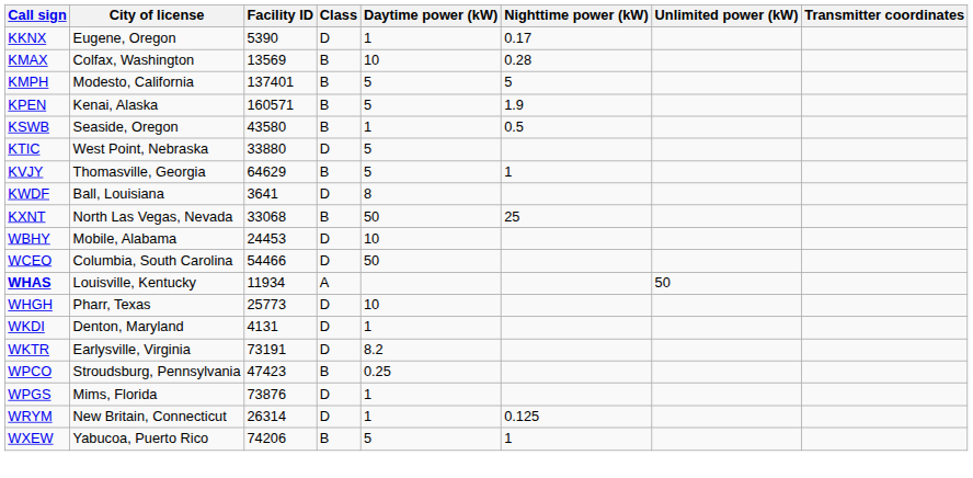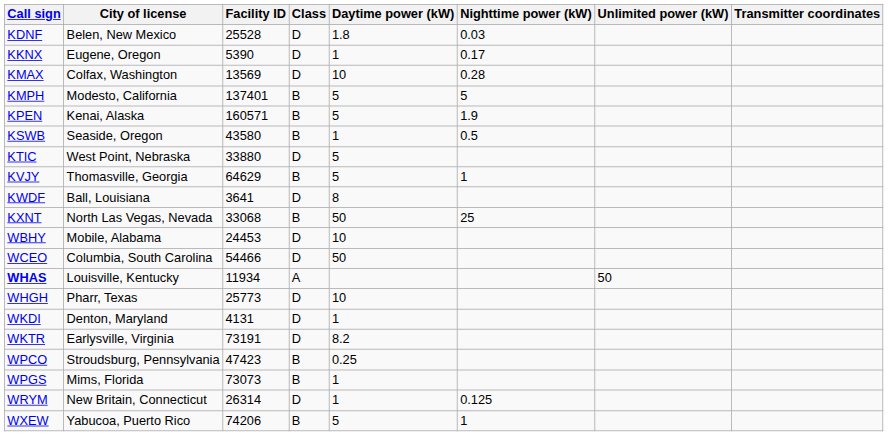 <table class="wikitable sortable">
 <tr>
 <th><a href='#'>Call sign</a></th>
 <th>City of license</th>
 <th>Facility ID</th>
 <th>Class</th>
 <th>Daytime power (kW)</th>
 <th>Nighttime power (kW)</th>
 <th>Unlimited power (kW)</th>
 <th>Transmitter coordinates</th>
+</tr>
+<tr>
+<td><a href='#'>KDNF</a></td>
+<td>Belen, New Mexico</td>
+<td>25528</td>
+<td>D</td>
+<td>1.8</td>
+<td>0.03</td>
+<td></td>
+<td></td>
 </tr>
 <tr>
 <td><a href='#'>KKNX</a></td>
 <td>Eugene, Oregon</td>
 <td>5390</td>
 <td>D</td>
 <td>1</td>
 <td>0.17</td>
 <td></td>
 <td></td>
 </tr>
 <tr>
 <td><a href='#'>KMAX</a></td>
 <td>Colfax, Washington</td>
 <td>13569</td>
-<td>B</td>
+<td>D</td>
 <td>10</td>
 <td>0.28</td>
 <td></td>
 <td></td>
 </tr>
 <tr>
 <td><a href='#'>KMPH</a></td>
 <td>Modesto, California</td>
 <td>137401</td>
 <td>B</td>
 <td>5</td>
 <td>5</td>
 <td></td>
 <td></td>
 </tr>
 <tr>
 <td><a href='#'>KPEN</a></td>
 <td>Kenai, Alaska</td>
 <td>160571</td>
 <td>B</td>
 <td>5</td>
 <td>1.9</td>
 <td></td>
 <td></td>
 </tr>
 <tr>
 <td><a href='#'>KSWB</a></td>
 <td>Seaside, Oregon</td>
 <td>43580</td>
 <td>B</td>
 <td>1</td>
 <td>0.5</td>
 <td></td>
 <td></td>
 </tr>
 <tr>
 <td><a href='#'>KTIC</a></td>
 <td>West Point, Nebraska</td>
 <td>33880</td>
 <td>D</td>
 <td>5</td>
 <td></td>
 <td></td>
 <td></td>
 </tr>
 <tr>
 <td><a href='#'>KVJY</a></td>
 <td>Thomasville, Georgia</td>
 <td>64629</td>
 <td>B</td>
 <td>5</td>
 <td>1</td>
 <td></td>
 <td></td>
 </tr>
 <tr>
 <td><a href='#'>KWDF</a></td>
 <td>Ball, Louisiana</td>
 <td>3641</td>
 <td>D</td>
 <td>8</td>
 <td></td>
 <td></td>
 <td></td>
 </tr>
 <tr>
 <td><a href='#'>KXNT</a></td>
 <td>North Las Vegas, Nevada</td>
 <td>33068</td>
 <td>B</td>
 <td>50</td>
 <td>25</td>
 <td></td>
 <td></td>
 </tr>
 <tr>
 <td><a href='#'>WBHY</a></td>
 <td>Mobile, Alabama</td>
 <td>24453</td>
 <td>D</td>
 <td>10</td>
 <td></td>
 <td></td>
 <td></td>
 </tr>
 <tr>
 <td><a href='#'>WCEO</a></td>
 <td>Columbia, South Carolina</td>
 <td>54466</td>
 <td>D</td>
 <td>50</td>
 <td></td>
 <td></td>
 <td></td>
 </tr>
 <tr>
 <td><strong><a href='#'>WHAS</a></strong></td>
 <td>Louisville, Kentucky</td>
 <td>11934</td>
 <td>A</td>
 <td></td>
 <td></td>
 <td>50</td>
 <td></td>
 </tr>
 <tr>
 <td><a href='#'>WHGH</a></td>
 <td>Pharr, Texas</td>
 <td>25773</td>
 <td>D</td>
 <td>10</td>
 <td></td>
 <td></td>
 <td></td>
 </tr>
 <tr>
 <td><a href='#'>WKDI</a></td>
 <td>Denton, Maryland</td>
 <td>4131</td>
 <td>D</td>
 <td>1</td>
 <td></td>
 <td></td>
 <td></td>
 </tr>
 <tr>
 <td><a href='#'>WKTR</a></td>
 <td>Earlysville, Virginia</td>
 <td>73191</td>
 <td>D</td>
 <td>8.2</td>
 <td></td>
 <td></td>
 <td></td>
 </tr>
 <tr>
 <td><a href='#'>WPCO</a></td>
 <td>Stroudsburg, Pennsylvania</td>
 <td>47423</td>
 <td>B</td>
 <td>0.25</td>
 <td></td>
 <td></td>
 <td></td>
 </tr>
 <tr>
 <td><a href='#'>WPGS</a></td>
 <td>Mims, Florida</td>
-<td>73876</td>
-<td>D</td>
+<td>73073</td>
+<td>B</td>
 <td>1</td>
 <td></td>
 <td></td>
 <td></td>
 </tr>
 <tr>
 <td><a href='#'>WRYM</a></td>
 <td>New Britain, Connecticut</td>
 <td>26314</td>
 <td>D</td>
 <td>1</td>
 <td>0.125</td>
 <td></td>
 <td></td>
 </tr>
 <tr>
 <td><a href='#'>WXEW</a></td>
 <td>Yabucoa, Puerto Rico</td>
 <td>74206</td>
 <td>B</td>
 <td>5</td>
 <td>1</td>
 <td></td>
 <td></td>
 </tr>
 </table>
